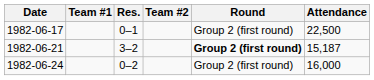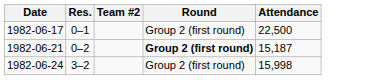 <table class="wikitable" style="text-align: left;">
 <tr>
 <th>Date</th>
-<th>Team #1</th>
 <th>Res.</th>
 <th>Team #2</th>
 <th>Round</th>
 <th>Attendance</th>
 </tr>
 <tr>
 <td>1982-06-17</td>
-<td></td>
 <td style="text-align:center;">0–1</td>
 <td></td>
 <td>Group 2 (first round)</td>
 <td>22,500</td>
 </tr>
 <tr>
 <td>1982-06-21</td>
-<td></td>
-<td style="text-align:center;">3–2</td>
+<td style="text-align:center;">0–2</td>
 <td></td>
 <td><strong>Group 2 (first round)</strong></td>
 <td>15,187</td>
 </tr>
 <tr>
 <td>1982-06-24</td>
-<td></td>
-<td style="text-align:center;">0–2</td>
+<td style="text-align:center;">3–2</td>
 <td></td>
 <td>Group 2 (first round)</td>
-<td>16,000</td>
+<td>15,998</td>
 </tr>
 </table>
